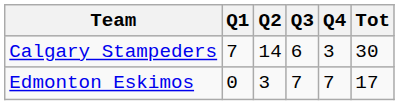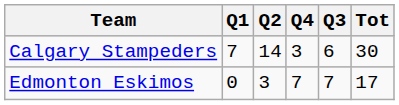 <table class="wikitable">
 <tr>
 <th>Team</th>
 <th>Q1</th>
 <th>Q2</th>
+<th>Q4</th>
 <th>Q3</th>
-<th>Q4</th>
 <th>Tot</th>
 </tr>
 <tr>
 <td><a href='#'>Calgary Stampeders</a></td>
 <td>7</td>
 <td>14</td>
+<td>3</td>
 <td>6</td>
-<td>3</td>
 <td>30</td>
 </tr>
 <tr>
 <td><a href='#'>Edmonton Eskimos</a></td>
 <td>0</td>
 <td>3</td>
 <td>7</td>
 <td>7</td>
 <td>17</td>
 </tr>
 </table>
